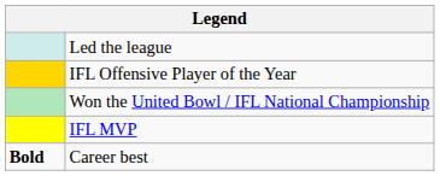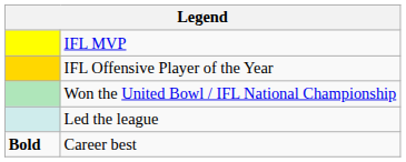 <table class="wikitable">
 <tr>
 <th colspan="2">Legend</th>
 </tr>
 <tr>
-<td style="background:#cfecec; width:3em;"></td>
-<td>Led the league</td>
+<td style="background:#ff0; width:3em;"></td>
+<td><a href='#'>IFL MVP</a></td>
 </tr>
 <tr>
 <td style="background:#ffd700; width:3em;"></td>
 <td>IFL Offensive Player of the Year</td>
 </tr>
 <tr>
 <td style="background:#afe6ba; width:3em;"></td>
 <td>Won the <a href='#'>United Bowl / IFL National Championship</a></td>
 </tr>
 <tr>
-<td style="background:#ff0; width:3em;"></td>
-<td><a href='#'>IFL MVP</a></td>
+<td style="background:#cfecec; width:3em;"></td>
+<td>Led the league</td>
 </tr>
 <tr>
 <td style="width:3em;"><strong>Bold</strong></td>
 <td>Career best</td>
 </tr>
 </table>
